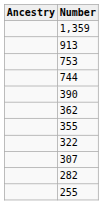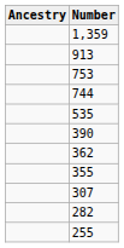 <table style="float: center;" class="wikitable">
 <tr>
 <th style="background:#efefef;">Ancestry</th>
 <th style="background:#efefef;">Number</th>
 </tr>
 <tr>
 <td></td>
 <td>1,359</td>
 </tr>
 <tr>
 <td></td>
 <td>913</td>
 </tr>
 <tr>
 <td></td>
 <td>753</td>
 </tr>
 <tr>
 <td></td>
 <td>744</td>
 </tr>
 <tr>
 <td></td>
+<td>535</td>
+</tr>
+<tr>
+<td></td>
 <td>390</td>
 </tr>
 <tr>
 <td></td>
 <td>362</td>
 </tr>
 <tr>
 <td></td>
 <td>355</td>
-</tr>
-<tr>
-<td></td>
-<td>322</td>
 </tr>
 <tr>
 <td></td>
 <td>307</td>
 </tr>
 <tr>
 <td></td>
 <td>282</td>
 </tr>
 <tr>
 <td></td>
 <td>255</td>
 </tr>
 </table>
